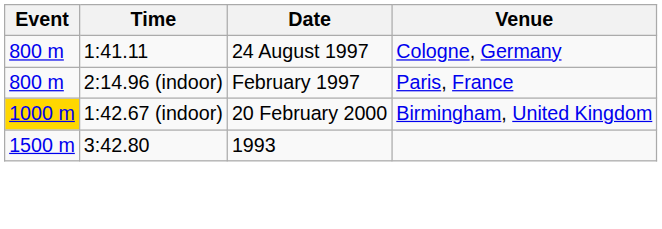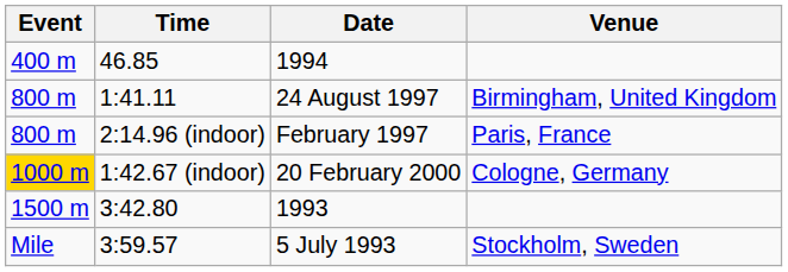 <table class=wikitable>
 <tr>
 <th>Event</th>
 <th>Time</th>
 <th>Date</th>
 <th>Venue</th>
 </tr>
 <tr>
+<td><a href='#'>400 m</a></td>
+<td>46.85</td>
+<td>1994</td>
+<td></td>
+</tr>
+<tr>
 <td><a href='#'>800 m</a></td>
 <td>1:41.11</td>
 <td>24 August 1997</td>
-<td><a href='#'>Cologne</a>, <a href='#'>Germany</a></td>
+<td><a href='#'>Birmingham</a>, <a href='#'>United Kingdom</a></td>
 </tr>
 <tr>
 <td><a href='#'>800 m</a></td>
 <td>2:14.96 (indoor)</td>
 <td>February 1997</td>
 <td><a href='#'>Paris</a>, <a href='#'>France</a></td>
 </tr>
 <tr>
 <td style="background: gold;"><a href='#'>1000 m</a></td>
 <td>1:42.67 (indoor)</td>
 <td>20 February 2000</td>
-<td><a href='#'>Birmingham</a>, <a href='#'>United Kingdom</a></td>
+<td><a href='#'>Cologne</a>, <a href='#'>Germany</a></td>
 </tr>
 <tr>
 <td><a href='#'>1500 m</a></td>
 <td>3:42.80</td>
 <td>1993</td>
 <td></td>
 </tr>
+<tr>
+<td><a href='#'>Mile</a></td>
+<td>3:59.57</td>
+<td>5 July 1993</td>
+<td><a href='#'>Stockholm</a>, <a href='#'>Sweden</a></td>
+</tr>
 </table>
